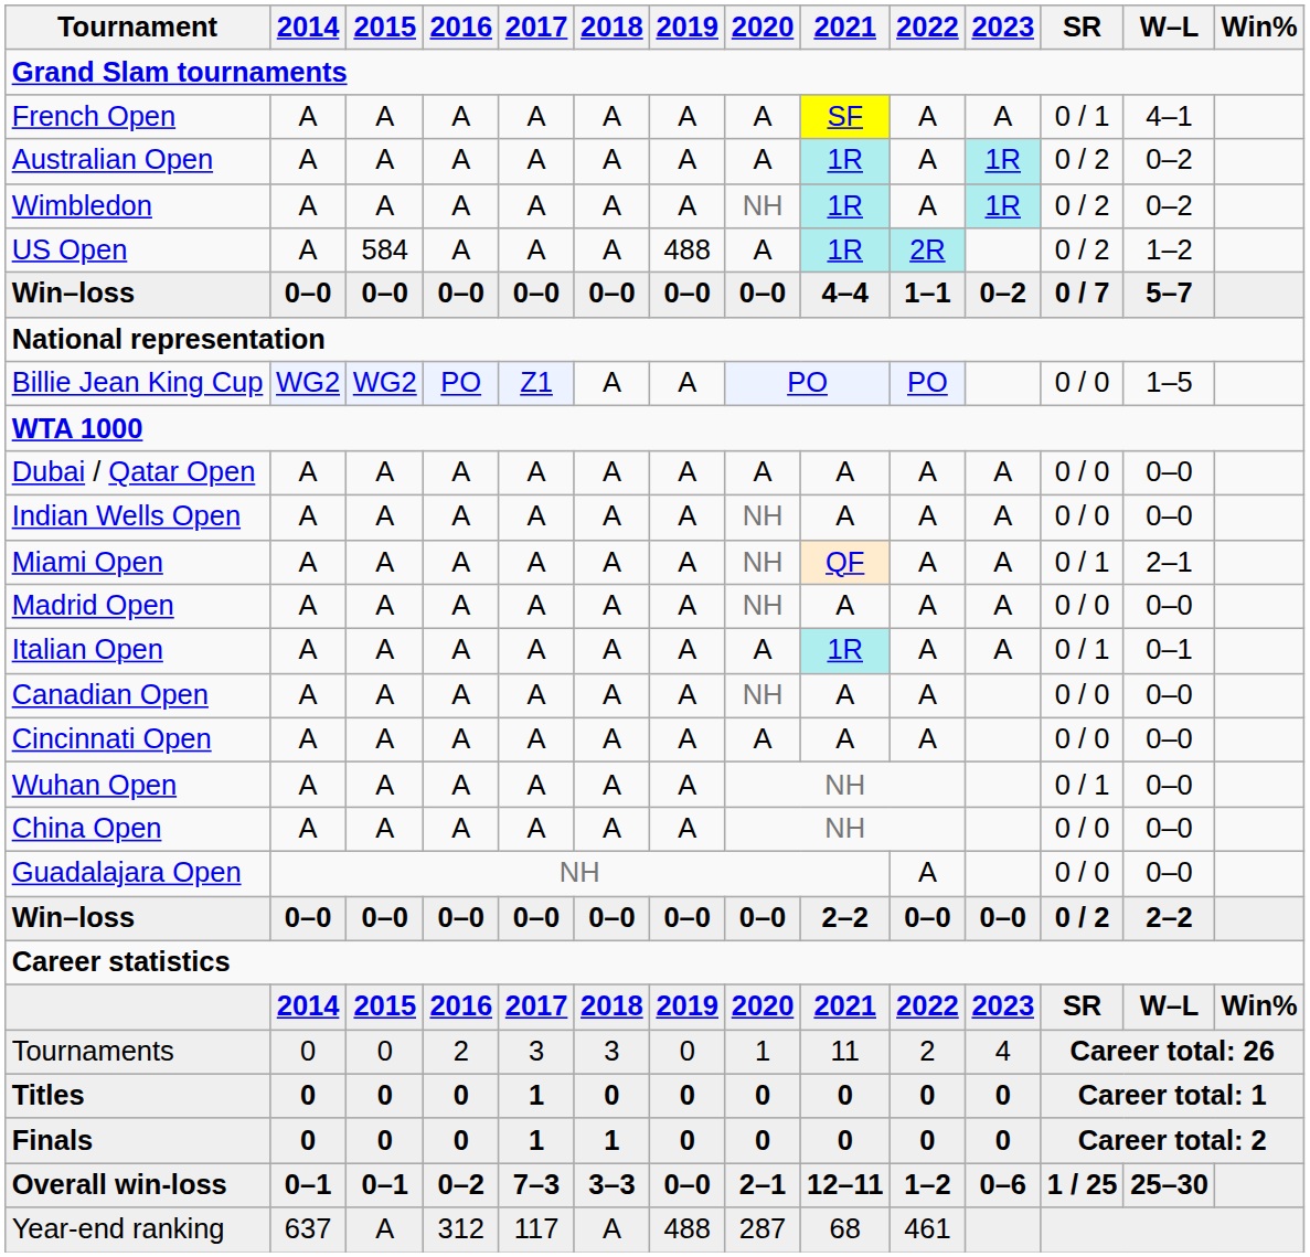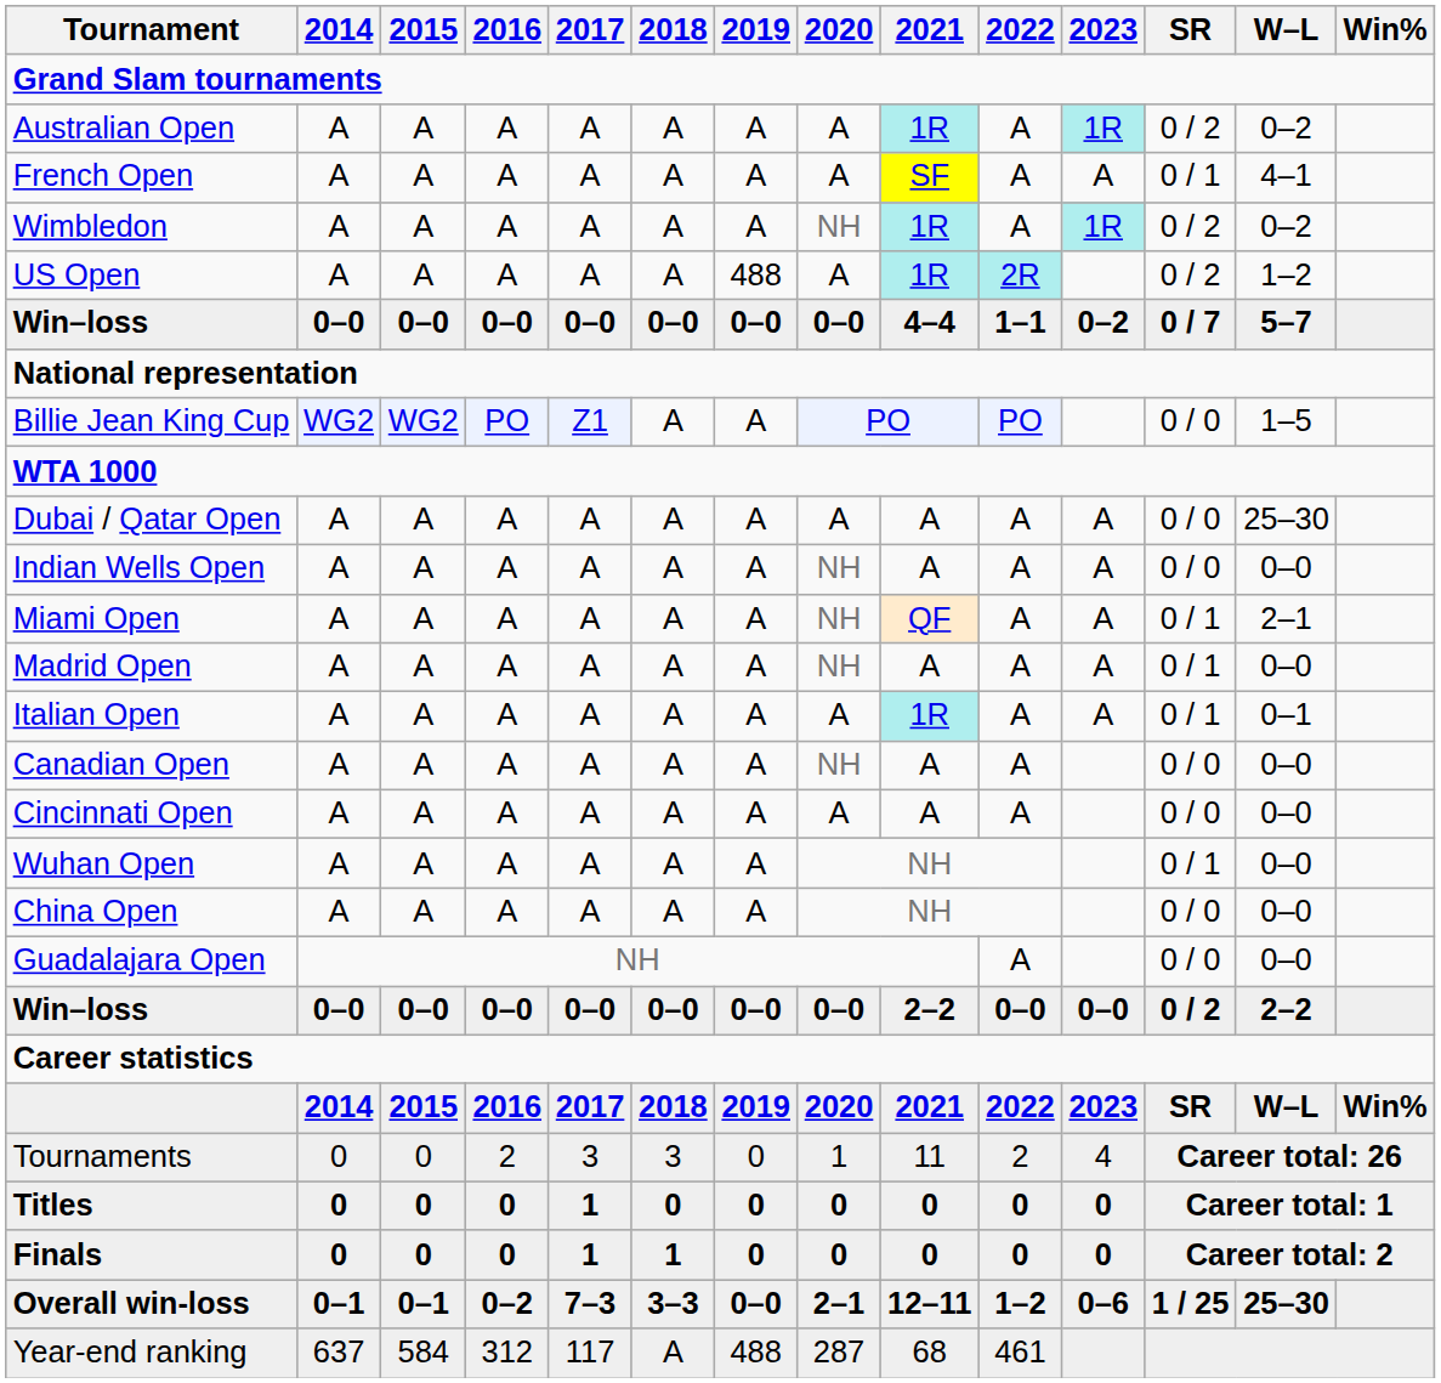 <table class="wikitable" style="text-align:center">
 <tr>
 <th>Tournament</th>
 <th><a href='#'>2014</a></th>
 <th><a href='#'>2015</a></th>
 <th><a href='#'>2016</a></th>
 <th><a href='#'>2017</a></th>
 <th><a href='#'>2018</a></th>
 <th><a href='#'>2019</a></th>
 <th><a href='#'>2020</a></th>
 <th><a href='#'>2021</a></th>
 <th><a href='#'>2022</a></th>
 <th><a href='#'>2023</a></th>
 <th>SR</th>
 <th>W–L</th>
 <th>Win%</th>
 </tr>
 <tr>
 <td colspan="14" align="left"><strong><a href='#'>Grand Slam tournaments</a></strong></td>
 </tr>
 <tr>
+<td align="left"><a href='#'>Australian Open</a></td>
+<td>A</td>
+<td>A</td>
+<td>A</td>
+<td>A</td>
+<td>A</td>
+<td>A</td>
+<td>A</td>
+<td bgcolor="afeeee"><a href='#'>1R</a></td>
+<td>A</td>
+<td bgcolor="afeeee"><a href='#'>1R</a></td>
+<td>0 / 2</td>
+<td>0–2</td>
+<td></td>
+</tr>
+<tr>
 <td align="left"><a href='#'>French Open</a></td>
 <td>A</td>
 <td>A</td>
 <td>A</td>
 <td>A</td>
 <td>A</td>
 <td>A</td>
 <td>A</td>
 <td bgcolor="yellow"><a href='#'>SF</a></td>
 <td>A</td>
 <td>A</td>
 <td>0 / 1</td>
 <td>4–1</td>
-<td></td>
-</tr>
-<tr>
-<td align="left"><a href='#'>Australian Open</a></td>
-<td>A</td>
-<td>A</td>
-<td>A</td>
-<td>A</td>
-<td>A</td>
-<td>A</td>
-<td>A</td>
-<td bgcolor="afeeee"><a href='#'>1R</a></td>
-<td>A</td>
-<td bgcolor="afeeee"><a href='#'>1R</a></td>
-<td>0 / 2</td>
-<td>0–2</td>
 <td></td>
 </tr>
 <tr>
 <td align="left"><a href='#'>Wimbledon</a></td>
 <td>A</td>
 <td>A</td>
 <td>A</td>
 <td>A</td>
 <td>A</td>
 <td>A</td>
 <td style=color:#767676>NH</td>
 <td bgcolor=afeeee><a href='#'>1R</a></td>
 <td>A</td>
 <td bgcolor=afeeee><a href='#'>1R</a></td>
 <td>0 / 2</td>
 <td>0–2</td>
 <td></td>
 </tr>
 <tr>
 <td align="left"><a href='#'>US Open</a></td>
 <td>A</td>
-<td>584</td>
+<td>A</td>
 <td>A</td>
 <td>A</td>
 <td>A</td>
 <td>488</td>
 <td>A</td>
 <td bgcolor="afeeee"><a href='#'>1R</a></td>
 <td bgcolor="afeeee"><a href='#'>2R</a></td>
 <td></td>
 <td>0 / 2</td>
 <td>1–2</td>
 <td></td>
 </tr>
 <tr style="background:#efefef;font-weight:bold">
 <td align="left">Win–loss</td>
 <td>0–0</td>
 <td>0–0</td>
 <td>0–0</td>
 <td>0–0</td>
 <td>0–0</td>
 <td>0–0</td>
 <td>0–0</td>
 <td>4–4</td>
 <td>1–1</td>
 <td>0–2</td>
 <td>0 / 7</td>
 <td>5–7</td>
 <td></td>
 </tr>
 <tr>
 <td colspan="14" align=left><strong>National representation</strong></td>
 </tr>
 <tr>
 <td align=left><a href='#'>Billie Jean King Cup</a></td>
 <td bgcolor=ecf2ff><a href='#'>WG2</a></td>
 <td bgcolor=ecf2ff><a href='#'>WG2</a></td>
 <td bgcolor=ecf2ff><a href='#'>PO</a></td>
 <td bgcolor=ecf2ff><a href='#'>Z1</a></td>
 <td>A</td>
 <td>A</td>
 <td colspan="2" bgcolor=ecf2ff><a href='#'>PO</a></td>
 <td bgcolor=ecf2ff><a href='#'>PO</a></td>
 <td></td>
 <td>0 / 0</td>
 <td>1–5</td>
 <td></td>
 </tr>
 <tr>
 <td colspan="14" align="left"><strong><a href='#'>WTA 1000</a></strong></td>
 </tr>
 <tr>
 <td align=left><a href='#'>Dubai</a> / <a href='#'>Qatar Open</a></td>
 <td>A</td>
 <td>A</td>
 <td>A</td>
 <td>A</td>
 <td>A</td>
 <td>A</td>
 <td>A</td>
 <td>A</td>
 <td>A</td>
 <td>A</td>
 <td>0 / 0</td>
-<td>0–0</td>
+<td>25–30</td>
 <td></td>
 </tr>
 <tr>
 <td align=left><a href='#'>Indian Wells Open</a></td>
 <td>A</td>
 <td>A</td>
 <td>A</td>
 <td>A</td>
 <td>A</td>
 <td>A</td>
 <td style=color:#767676>NH</td>
 <td>A</td>
 <td>A</td>
 <td>A</td>
 <td>0 / 0</td>
 <td>0–0</td>
 <td></td>
 </tr>
 <tr>
 <td align="left"><a href='#'>Miami Open</a></td>
 <td>A</td>
 <td>A</td>
 <td>A</td>
 <td>A</td>
 <td>A</td>
 <td>A</td>
 <td style=color:#767676>NH</td>
 <td bgcolor="ffebcd"><a href='#'>QF</a></td>
 <td>A</td>
 <td>A</td>
 <td>0 / 1</td>
 <td>2–1</td>
 <td></td>
 </tr>
 <tr>
 <td align=left><a href='#'>Madrid Open</a></td>
 <td>A</td>
 <td>A</td>
 <td>A</td>
 <td>A</td>
 <td>A</td>
 <td>A</td>
 <td style=color:#767676>NH</td>
 <td>A</td>
 <td>A</td>
 <td>A</td>
-<td>0 / 0</td>
+<td>0 / 1</td>
 <td>0–0</td>
 <td></td>
 </tr>
 <tr>
 <td align="left"><a href='#'>Italian Open</a></td>
 <td>A</td>
 <td>A</td>
 <td>A</td>
 <td>A</td>
 <td>A</td>
 <td>A</td>
 <td>A</td>
 <td bgcolor="afeeee"><a href='#'>1R</a></td>
 <td>A</td>
 <td>A</td>
 <td>0 / 1</td>
 <td>0–1</td>
 <td></td>
 </tr>
 <tr>
 <td align=left><a href='#'>Canadian Open</a></td>
 <td>A</td>
 <td>A</td>
 <td>A</td>
 <td>A</td>
 <td>A</td>
 <td>A</td>
 <td style=color:#767676>NH</td>
 <td>A</td>
 <td>A</td>
 <td></td>
 <td>0 / 0</td>
 <td>0–0</td>
 <td></td>
 </tr>
 <tr>
 <td align=left><a href='#'>Cincinnati Open</a></td>
 <td>A</td>
 <td>A</td>
 <td>A</td>
 <td>A</td>
 <td>A</td>
 <td>A</td>
 <td>A</td>
 <td>A</td>
 <td>A</td>
 <td></td>
 <td>0 / 0</td>
 <td>0–0</td>
 <td></td>
 </tr>
 <tr>
 <td align=left><a href='#'>Wuhan Open</a></td>
 <td>A</td>
 <td>A</td>
 <td>A</td>
 <td>A</td>
 <td>A</td>
 <td>A</td>
 <td colspan="3" style=color:#767676>NH</td>
 <td></td>
 <td>0 / 1</td>
 <td>0–0</td>
 <td></td>
 </tr>
 <tr>
 <td align=left><a href='#'>China Open</a></td>
 <td>A</td>
 <td>A</td>
 <td>A</td>
 <td>A</td>
 <td>A</td>
 <td>A</td>
 <td colspan="3" style=color:#767676>NH</td>
 <td></td>
 <td>0 / 0</td>
 <td>0–0</td>
 <td></td>
 </tr>
 <tr>
 <td align=left><a href='#'>Guadalajara Open</a></td>
 <td colspan="8" style=color:#767676>NH</td>
 <td>A</td>
 <td></td>
 <td>0 / 0</td>
 <td>0–0</td>
 <td></td>
 </tr>
 <tr style="background:#efefef;font-weight:bold">
 <td align=left>Win–loss</td>
 <td>0–0</td>
 <td>0–0</td>
 <td>0–0</td>
 <td>0–0</td>
 <td>0–0</td>
 <td>0–0</td>
 <td>0–0</td>
 <td>2–2</td>
 <td>0–0</td>
 <td>0–0</td>
 <td>0 / 2</td>
 <td>2–2</td>
 <td></td>
 </tr>
 <tr>
 <td colspan="14" align="left"><strong>Career statistics</strong></td>
 </tr>
 <tr style="background:#efefef;font-weight:bold">
 <td></td>
 <td><a href='#'>2014</a></td>
 <td><a href='#'>2015</a></td>
 <td><a href='#'>2016</a></td>
 <td><a href='#'>2017</a></td>
 <td><a href='#'>2018</a></td>
 <td><a href='#'>2019</a></td>
 <td><a href='#'>2020</a></td>
 <td><a href='#'>2021</a></td>
 <td><a href='#'>2022</a></td>
 <td><a href='#'>2023</a></td>
 <td>SR</td>
 <td>W–L</td>
 <td>Win%</td>
 </tr>
 <tr bgcolor="efefef">
 <td align="left">Tournaments</td>
 <td>0</td>
 <td>0</td>
 <td>2</td>
 <td>3</td>
 <td>3</td>
 <td>0</td>
 <td>1</td>
 <td>11</td>
 <td>2</td>
 <td>4</td>
 <td colspan="3"><strong>Career total: 26</strong></td>
 </tr>
 <tr style="background:#efefef;font-weight:bold">
 <td align=left>Titles</td>
 <td>0</td>
 <td>0</td>
 <td>0</td>
 <td>1</td>
 <td>0</td>
 <td>0</td>
 <td>0</td>
 <td>0</td>
 <td>0</td>
 <td>0</td>
 <td colspan="3">Career total: 1</td>
 </tr>
 <tr style="background:#efefef;font-weight:bold">
 <td align=left>Finals</td>
 <td>0</td>
 <td>0</td>
 <td>0</td>
 <td>1</td>
 <td>1</td>
 <td>0</td>
 <td>0</td>
 <td>0</td>
 <td>0</td>
 <td>0</td>
 <td colspan="3">Career total: 2</td>
 </tr>
 <tr style="background:#efefef;font-weight:bold">
 <td align=left>Overall win-loss</td>
 <td>0–1</td>
 <td>0–1</td>
 <td>0–2</td>
 <td>7–3</td>
 <td>3–3</td>
 <td>0–0</td>
 <td>2–1</td>
 <td>12–11</td>
 <td>1–2</td>
 <td>0–6</td>
 <td>1 / 25</td>
 <td>25–30</td>
 <td></td>
 </tr>
 <tr bgcolor=efefef>
 <td align=left>Year-end ranking</td>
 <td>637</td>
-<td>A</td>
+<td>584</td>
 <td>312</td>
 <td>117</td>
 <td>A</td>
 <td>488</td>
 <td>287</td>
 <td>68</td>
 <td>461</td>
 <td></td>
 <td colspan="3"></td>
 </tr>
 </table>
